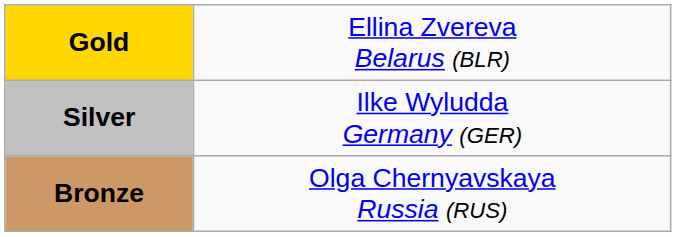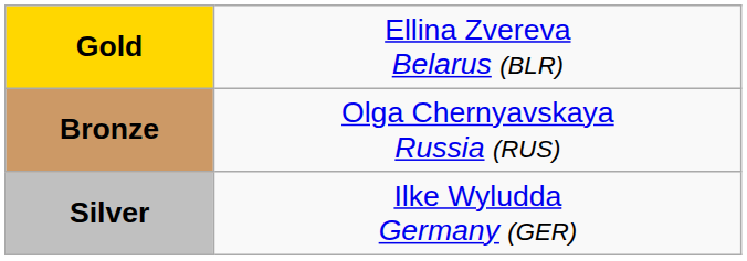 <table class="wikitable" style=" text-align:center; font-size:110%;" width="35%">
 <tr>
 <td bgcolor="gold"><strong>Gold</strong></td>
 <td> <a href='#'>Ellina Zvereva</a><br><em><a href='#'>Belarus</a> <small>(BLR)</small></em></td>
 </tr>
 <tr>
+<td bgcolor="CC9966"><strong>Bronze</strong></td>
+<td> <a href='#'>Olga Chernyavskaya</a><br><em><a href='#'>Russia</a> <small>(RUS)</small></em></td>
+</tr>
+<tr>
 <td bgcolor="silver"><strong>Silver</strong></td>
 <td> <a href='#'>Ilke Wyludda</a><br><em><a href='#'>Germany</a> <small>(GER)</small></em></td>
 </tr>
-<tr>
-<td bgcolor="CC9966"><strong>Bronze</strong></td>
-<td> <a href='#'>Olga Chernyavskaya</a><br><em><a href='#'>Russia</a> <small>(RUS)</small></em></td>
-</tr>
 </table>
